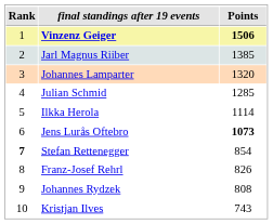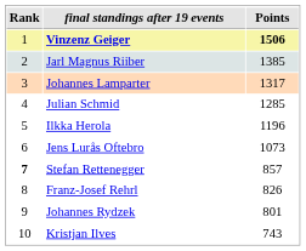 <table cellspacing="1" cellpadding="3" style="border:1px solid #AAAAAA;font-size:86%">
 <tr style="background-color: #E4E4E4;">
 </tr>
 <tr style="background-color: #E4E4E4;">
 <th style="border-bottom:1px solid #AAAAAA; width: 10px;">Rank</th>
 <th style="border-bottom:1px solid #AAAAAA; width: 210px;"><em>final standings after 19 events</em></th>
 <th style="border-bottom:1px solid #AAAAAA; width: 50px;">Points</th>
 </tr>
 <tr style="background:#f7f6a8;">
 <td align=center>1</td>
 <td> <strong><a href='#'>Vinzenz Geiger</a></strong>  </td>
 <td align=center><strong>1506</strong></td>
 </tr>
 <tr style="background:#dce5e5;">
 <td align=center>2</td>
 <td> <a href='#'>Jarl Magnus Riiber</a></td>
 <td align=center>1385</td>
 </tr>
 <tr style="background:#ffdab9;">
 <td align=center>3</td>
 <td> <a href='#'>Johannes Lamparter</a></td>
-<td align=center>1320</td>
+<td align=center>1317</td>
 </tr>
 <tr>
 <td align=center>4</td>
 <td> <a href='#'>Julian Schmid</a></td>
 <td align=center>1285</td>
 </tr>
 <tr>
 <td align=center>5</td>
 <td> <a href='#'>Ilkka Herola</a></td>
-<td align=center>1114</td>
+<td align=center>1196</td>
 </tr>
 <tr>
 <td align=center>6</td>
 <td> <a href='#'>Jens Lurås Oftebro</a></td>
-<td align=center><strong>1073</strong></td>
+<td align=center>1073</td>
 </tr>
 <tr>
 <td align=center><strong>7</strong></td>
 <td> <a href='#'>Stefan Rettenegger</a></td>
-<td align=center>854</td>
+<td align=center>857</td>
 </tr>
 <tr>
 <td align=center>8</td>
 <td> <a href='#'>Franz-Josef Rehrl</a></td>
 <td align=center>826</td>
 </tr>
 <tr>
 <td align=center>9</td>
 <td> <a href='#'>Johannes Rydzek</a></td>
-<td align=center>808</td>
+<td align=center>801</td>
 </tr>
 <tr>
 <td align=center>10</td>
 <td> <a href='#'>Kristjan Ilves</a></td>
 <td align=center>743</td>
 </tr>
 </table>
